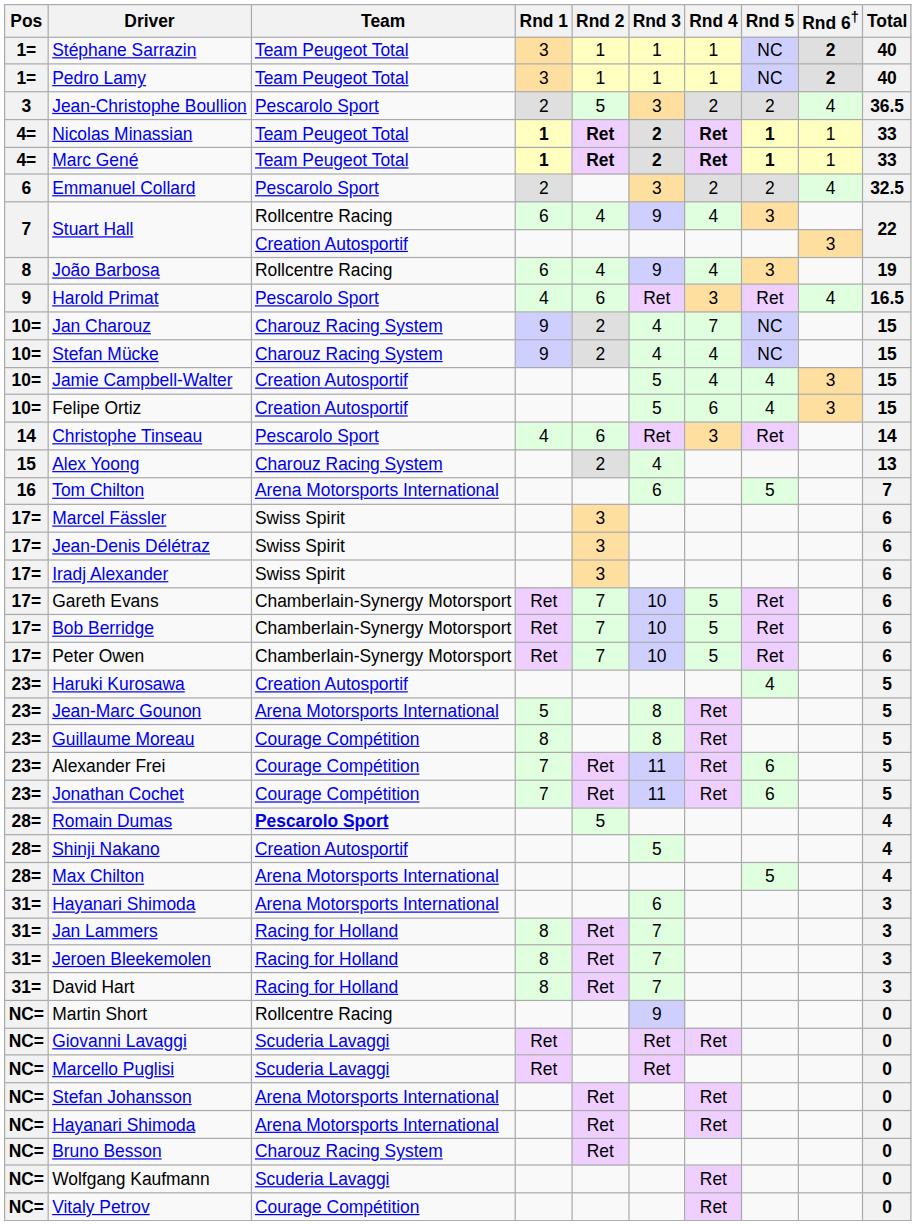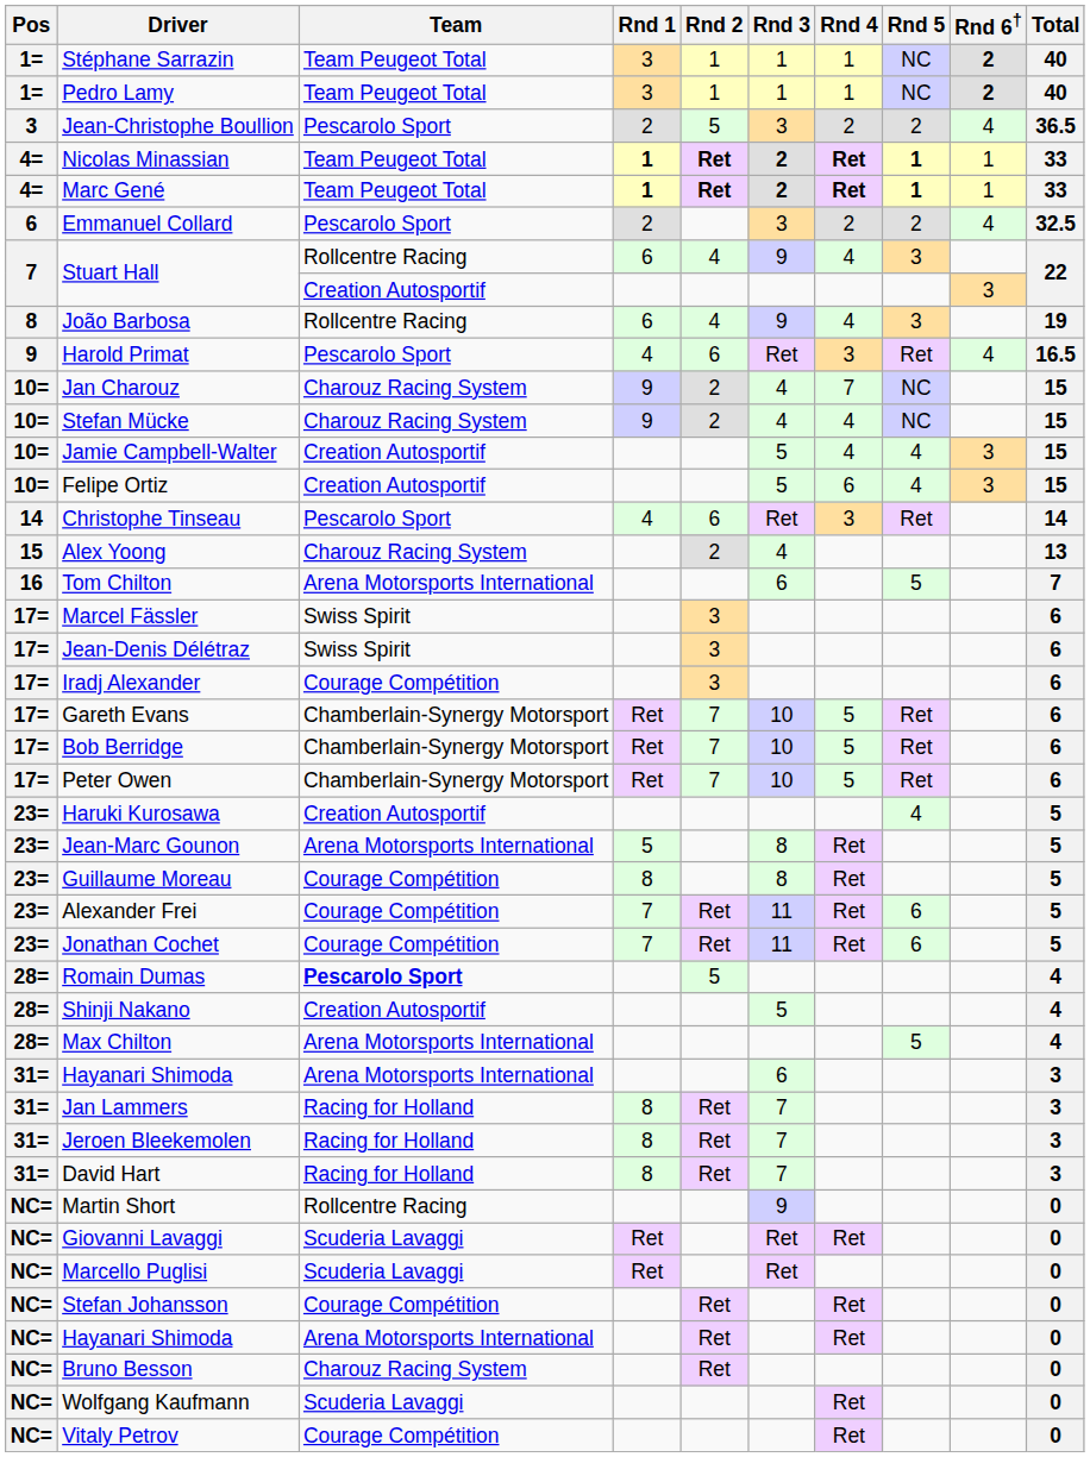 <table class="wikitable" style="font-size: 90%;">
 <tr>
 <th>Pos</th>
 <th>Driver</th>
 <th>Team</th>
 <th>Rnd 1</th>
 <th>Rnd 2</th>
 <th>Rnd 3</th>
 <th>Rnd 4</th>
 <th>Rnd 5</th>
 <th>Rnd 6<sup>†</sup></th>
 <th>Total</th>
 </tr>
 <tr>
 <th>1=</th>
 <td> <a href='#'>Stéphane Sarrazin</a></td>
 <td> <a href='#'>Team Peugeot Total</a></td>
 <td align="center" style="background:#FFDF9F;">3</td>
 <td align="center" style="background:#FFFFBF;">1</td>
 <td align="center" style="background:#FFFFBF;">1</td>
 <td align="center" style="background:#FFFFBF;">1</td>
 <td align="center" style="background:#CFCFFF;">NC</td>
 <td align="center" style="background:#DFDFDF;"><strong>2</strong></td>
 <th align="center">40</th>
 </tr>
 <tr>
 <th>1=</th>
 <td> <a href='#'>Pedro Lamy</a></td>
 <td> <a href='#'>Team Peugeot Total</a></td>
 <td align="center" style="background:#FFDF9F;">3</td>
 <td align="center" style="background:#FFFFBF;">1</td>
 <td align="center" style="background:#FFFFBF;">1</td>
 <td align="center" style="background:#FFFFBF;">1</td>
 <td align="center" style="background:#CFCFFF;">NC</td>
 <td align="center" style="background:#DFDFDF;"><strong>2</strong></td>
 <th align="center">40</th>
 </tr>
 <tr>
 <th>3</th>
 <td> <a href='#'>Jean-Christophe Boullion</a></td>
 <td> <a href='#'>Pescarolo Sport</a></td>
 <td align="center" style="background:#DFDFDF;">2</td>
 <td align="center" style="background:#DFFFDF;">5</td>
 <td align="center" style="background:#FFDF9F;">3</td>
 <td align="center" style="background:#DFDFDF;">2</td>
 <td align="center" style="background:#DFDFDF;">2</td>
 <td align="center" style="background:#DFFFDF;">4</td>
 <th align="center">36.5</th>
 </tr>
 <tr>
 <th>4=</th>
 <td> <a href='#'>Nicolas Minassian</a></td>
 <td> <a href='#'>Team Peugeot Total</a></td>
 <td align="center" style="background:#FFFFBF;"><strong>1</strong></td>
 <td align="center" style="background:#EFCFFF;"><strong>Ret</strong></td>
 <td align="center" style="background:#DFDFDF;"><strong>2</strong></td>
 <td align="center" style="background:#EFCFFF;"><strong>Ret</strong></td>
 <td align="center" style="background:#FFFFBF;"><strong>1</strong></td>
 <td align="center" style="background:#FFFFBF;">1</td>
 <th align="center">33</th>
 </tr>
 <tr>
 <th>4=</th>
 <td> <a href='#'>Marc Gené</a></td>
 <td> <a href='#'>Team Peugeot Total</a></td>
 <td align="center" style="background:#FFFFBF;"><strong>1</strong></td>
 <td align="center" style="background:#EFCFFF;"><strong>Ret</strong></td>
 <td align="center" style="background:#DFDFDF;"><strong>2</strong></td>
 <td align="center" style="background:#EFCFFF;"><strong>Ret</strong></td>
 <td align="center" style="background:#FFFFBF;"><strong>1</strong></td>
 <td align="center" style="background:#FFFFBF;">1</td>
 <th align="center">33</th>
 </tr>
 <tr>
 <th>6</th>
 <td> <a href='#'>Emmanuel Collard</a></td>
 <td> <a href='#'>Pescarolo Sport</a></td>
 <td align="center" style="background:#DFDFDF;">2</td>
 <td></td>
 <td align="center" style="background:#FFDF9F;">3</td>
 <td align="center" style="background:#DFDFDF;">2</td>
 <td align="center" style="background:#DFDFDF;">2</td>
 <td align="center" style="background:#DFFFDF;">4</td>
 <th align="center">32.5</th>
 </tr>
 <tr>
 <th rowspan="2">7</th>
 <td rowspan="2"> <a href='#'>Stuart Hall</a></td>
 <td> Rollcentre Racing</td>
 <td align="center" style="background:#DFFFDF;">6</td>
 <td align="center" style="background:#DFFFDF;">4</td>
 <td align="center" style="background:#CFCFFF;">9</td>
 <td align="center" style="background:#DFFFDF;">4</td>
 <td align="center" style="background:#FFDF9F;">3</td>
 <td></td>
 <th align="center" rowspan="2">22</th>
 </tr>
 <tr>
 <td> <a href='#'>Creation Autosportif</a></td>
 <td></td>
 <td></td>
 <td></td>
 <td></td>
 <td></td>
 <td align="center" style="background:#FFDF9F;">3</td>
 </tr>
 <tr>
 <th>8</th>
 <td> <a href='#'>João Barbosa</a></td>
 <td> Rollcentre Racing</td>
 <td align="center" style="background:#DFFFDF;">6</td>
 <td align="center" style="background:#DFFFDF;">4</td>
 <td align="center" style="background:#CFCFFF;">9</td>
 <td align="center" style="background:#DFFFDF;">4</td>
 <td align="center" style="background:#FFDF9F;">3</td>
 <td></td>
 <th align="center">19</th>
 </tr>
 <tr>
 <th>9</th>
 <td> <a href='#'>Harold Primat</a></td>
 <td> <a href='#'>Pescarolo Sport</a></td>
 <td align="center" style="background:#DFFFDF;">4</td>
 <td align="center" style="background:#DFFFDF;">6</td>
 <td align="center" style="background:#EFCFFF;">Ret</td>
 <td align="center" style="background:#FFDF9F;">3</td>
 <td align="center" style="background:#EFCFFF;">Ret</td>
 <td align="center" style="background:#DFFFDF;">4</td>
 <th align="center">16.5</th>
 </tr>
 <tr>
 <th>10=</th>
 <td> <a href='#'>Jan Charouz</a></td>
 <td> <a href='#'>Charouz Racing System</a></td>
 <td align="center" style="background:#CFCFFF;">9</td>
 <td align="center" style="background:#DFDFDF;">2</td>
 <td align="center" style="background:#DFFFDF;">4</td>
 <td align="center" style="background:#DFFFDF;">7</td>
 <td align="center" style="background:#CFCFFF;">NC</td>
 <td></td>
 <th align="center">15</th>
 </tr>
 <tr>
 <th>10=</th>
 <td> <a href='#'>Stefan Mücke</a></td>
 <td> <a href='#'>Charouz Racing System</a></td>
 <td align="center" style="background:#CFCFFF;">9</td>
 <td align="center" style="background:#DFDFDF;">2</td>
 <td align="center" style="background:#DFFFDF;">4</td>
 <td align="center" style="background:#DFFFDF;">4</td>
 <td align="center" style="background:#CFCFFF;">NC</td>
 <td></td>
 <th align="center">15</th>
 </tr>
 <tr>
 <th>10=</th>
 <td> <a href='#'>Jamie Campbell-Walter</a></td>
 <td> <a href='#'>Creation Autosportif</a></td>
 <td></td>
 <td></td>
 <td align="center" style="background:#DFFFDF;">5</td>
 <td align="center" style="background:#DFFFDF;">4</td>
 <td align="center" style="background:#DFFFDF;">4</td>
 <td align="center" style="background:#FFDF9F;">3</td>
 <th align="center">15</th>
 </tr>
 <tr>
 <th>10=</th>
 <td> Felipe Ortiz</td>
 <td> <a href='#'>Creation Autosportif</a></td>
 <td></td>
 <td></td>
 <td align="center" style="background:#DFFFDF;">5</td>
 <td align="center" style="background:#DFFFDF;">6</td>
 <td align="center" style="background:#DFFFDF;">4</td>
 <td align="center" style="background:#FFDF9F;">3</td>
 <th align="center">15</th>
 </tr>
 <tr>
 <th>14</th>
 <td> <a href='#'>Christophe Tinseau</a></td>
 <td> <a href='#'>Pescarolo Sport</a></td>
 <td align="center" style="background:#DFFFDF;">4</td>
 <td align="center" style="background:#DFFFDF;">6</td>
 <td align="center" style="background:#EFCFFF;">Ret</td>
 <td align="center" style="background:#FFDF9F;">3</td>
 <td align="center" style="background:#EFCFFF;">Ret</td>
 <td></td>
 <th align="center">14</th>
 </tr>
 <tr>
 <th>15</th>
 <td> <a href='#'>Alex Yoong</a></td>
 <td> <a href='#'>Charouz Racing System</a></td>
 <td></td>
 <td align="center" style="background:#DFDFDF;">2</td>
 <td align="center" style="background:#DFFFDF;">4</td>
 <td></td>
 <td></td>
 <td></td>
 <th align="center">13</th>
 </tr>
 <tr>
 <th>16</th>
 <td> <a href='#'>Tom Chilton</a></td>
 <td> <a href='#'>Arena Motorsports International</a></td>
 <td></td>
 <td></td>
 <td align="center" style="background:#DFFFDF;">6</td>
 <td></td>
 <td align="center" style="background:#DFFFDF;">5</td>
 <td></td>
 <th align="center">7</th>
 </tr>
 <tr>
 <th>17=</th>
 <td> <a href='#'>Marcel Fässler</a></td>
 <td> Swiss Spirit</td>
 <td></td>
 <td align="center" style="background:#FFDF9F;">3</td>
 <td></td>
 <td></td>
 <td></td>
 <td></td>
 <th align="center">6</th>
 </tr>
 <tr>
 <th>17=</th>
 <td> <a href='#'>Jean-Denis Délétraz</a></td>
 <td> Swiss Spirit</td>
 <td></td>
 <td align="center" style="background:#FFDF9F;">3</td>
 <td></td>
 <td></td>
 <td></td>
 <td></td>
 <th align="center">6</th>
 </tr>
 <tr>
 <th>17=</th>
 <td> <a href='#'>Iradj Alexander</a></td>
-<td> Swiss Spirit</td>
+<td> <a href='#'>Courage Compétition</a></td>
 <td></td>
 <td align="center" style="background:#FFDF9F;">3</td>
 <td></td>
 <td></td>
 <td></td>
 <td></td>
 <th align="center">6</th>
 </tr>
 <tr>
 <th>17=</th>
 <td> Gareth Evans</td>
 <td> Chamberlain-Synergy Motorsport</td>
 <td align="center" style="background:#EFCFFF;">Ret</td>
 <td align="center" style="background:#DFFFDF;">7</td>
 <td align="center" style="background:#CFCFFF;">10</td>
 <td align="center" style="background:#DFFFDF;">5</td>
 <td align="center" style="background:#EFCFFF;">Ret</td>
 <td></td>
 <th align="center">6</th>
 </tr>
 <tr>
 <th>17=</th>
 <td> <a href='#'>Bob Berridge</a></td>
 <td> Chamberlain-Synergy Motorsport</td>
 <td align="center" style="background:#EFCFFF;">Ret</td>
 <td align="center" style="background:#DFFFDF;">7</td>
 <td align="center" style="background:#CFCFFF;">10</td>
 <td align="center" style="background:#DFFFDF;">5</td>
 <td align="center" style="background:#EFCFFF;">Ret</td>
 <td></td>
 <th align="center">6</th>
 </tr>
 <tr>
 <th>17=</th>
 <td> Peter Owen</td>
 <td> Chamberlain-Synergy Motorsport</td>
 <td align="center" style="background:#EFCFFF;">Ret</td>
 <td align="center" style="background:#DFFFDF;">7</td>
 <td align="center" style="background:#CFCFFF;">10</td>
 <td align="center" style="background:#DFFFDF;">5</td>
 <td align="center" style="background:#EFCFFF;">Ret</td>
 <td></td>
 <th align="center">6</th>
 </tr>
 <tr>
 <th>23=</th>
 <td> <a href='#'>Haruki Kurosawa</a></td>
 <td> <a href='#'>Creation Autosportif</a></td>
 <td></td>
 <td></td>
 <td></td>
 <td></td>
 <td align="center" style="background:#DFFFDF;">4</td>
 <td></td>
 <th align="center">5</th>
 </tr>
 <tr>
 <th>23=</th>
 <td> <a href='#'>Jean-Marc Gounon</a></td>
 <td> <a href='#'>Arena Motorsports International</a></td>
 <td align="center" style="background:#DFFFDF;">5</td>
 <td></td>
 <td align="center" style="background:#DFFFDF;">8</td>
 <td align="center" style="background:#EFCFFF;">Ret</td>
 <td></td>
 <td></td>
 <th align="center">5</th>
 </tr>
 <tr>
 <th>23=</th>
 <td> <a href='#'>Guillaume Moreau</a></td>
 <td> <a href='#'>Courage Compétition</a></td>
 <td align="center" style="background:#DFFFDF;">8</td>
 <td></td>
 <td align="center" style="background:#DFFFDF;">8</td>
 <td align="center" style="background:#EFCFFF;">Ret</td>
 <td></td>
 <td></td>
 <th align="center">5</th>
 </tr>
 <tr>
 <th>23=</th>
 <td> Alexander Frei</td>
 <td> <a href='#'>Courage Compétition</a></td>
 <td align="center" style="background:#DFFFDF;">7</td>
 <td align="center" style="background:#EFCFFF;">Ret</td>
 <td align="center" style="background:#CFCFFF;">11</td>
 <td align="center" style="background:#EFCFFF;">Ret</td>
 <td align="center" style="background:#DFFFDF;">6</td>
 <td></td>
 <th align="center">5</th>
 </tr>
 <tr>
 <th>23=</th>
 <td> <a href='#'>Jonathan Cochet</a></td>
 <td> <a href='#'>Courage Compétition</a></td>
 <td align="center" style="background:#DFFFDF;">7</td>
 <td align="center" style="background:#EFCFFF;">Ret</td>
 <td align="center" style="background:#CFCFFF;">11</td>
 <td align="center" style="background:#EFCFFF;">Ret</td>
 <td align="center" style="background:#DFFFDF;">6</td>
 <td></td>
 <th align="center">5</th>
 </tr>
 <tr>
 <th>28=</th>
 <td> <a href='#'>Romain Dumas</a></td>
 <td><strong> <a href='#'>Pescarolo Sport</a></strong></td>
 <td></td>
 <td align="center" style="background:#DFFFDF;">5</td>
 <td></td>
 <td></td>
 <td></td>
 <td></td>
 <th align="center">4</th>
 </tr>
 <tr>
 <th>28=</th>
 <td> <a href='#'>Shinji Nakano</a></td>
 <td> <a href='#'>Creation Autosportif</a></td>
 <td></td>
 <td></td>
 <td align="center" style="background:#DFFFDF;">5</td>
 <td></td>
 <td></td>
 <td></td>
 <th align="center">4</th>
 </tr>
 <tr>
 <th>28=</th>
 <td> <a href='#'>Max Chilton</a></td>
 <td> <a href='#'>Arena Motorsports International</a></td>
 <td></td>
 <td></td>
 <td></td>
 <td></td>
 <td align="center" style="background:#DFFFDF;">5</td>
 <td></td>
 <th align="center">4</th>
 </tr>
 <tr>
 <th>31=</th>
 <td> <a href='#'>Hayanari Shimoda</a></td>
 <td> <a href='#'>Arena Motorsports International</a></td>
 <td></td>
 <td></td>
 <td align="center" style="background:#DFFFDF;">6</td>
 <td></td>
 <td></td>
 <td></td>
 <th align="center">3</th>
 </tr>
 <tr>
 <th>31=</th>
 <td> <a href='#'>Jan Lammers</a></td>
 <td> <a href='#'>Racing for Holland</a></td>
 <td align="center" style="background:#DFFFDF;">8</td>
 <td align="center" style="background:#EFCFFF;">Ret</td>
 <td align="center" style="background:#DFFFDF;">7</td>
 <td></td>
 <td></td>
 <td></td>
 <th align="center">3</th>
 </tr>
 <tr>
 <th>31=</th>
 <td> <a href='#'>Jeroen Bleekemolen</a></td>
 <td> <a href='#'>Racing for Holland</a></td>
 <td align="center" style="background:#DFFFDF;">8</td>
 <td align="center" style="background:#EFCFFF;">Ret</td>
 <td align="center" style="background:#DFFFDF;">7</td>
 <td></td>
 <td></td>
 <td></td>
 <th align="center">3</th>
 </tr>
 <tr>
 <th>31=</th>
 <td> David Hart</td>
 <td> <a href='#'>Racing for Holland</a></td>
 <td align="center" style="background:#DFFFDF;">8</td>
 <td align="center" style="background:#EFCFFF;">Ret</td>
 <td align="center" style="background:#DFFFDF;">7</td>
 <td></td>
 <td></td>
 <td></td>
 <th align="center">3</th>
 </tr>
 <tr>
 <th>NC=</th>
 <td> Martin Short</td>
 <td> Rollcentre Racing</td>
 <td></td>
 <td></td>
 <td align="center" style="background:#CFCFFF;">9</td>
 <td></td>
 <td></td>
 <td></td>
 <th align="center">0</th>
 </tr>
 <tr>
 <th>NC=</th>
 <td> <a href='#'>Giovanni Lavaggi</a></td>
 <td> <a href='#'>Scuderia Lavaggi</a></td>
 <td align="center" style="background:#EFCFFF;">Ret</td>
 <td></td>
 <td align="center" style="background:#EFCFFF;">Ret</td>
 <td align="center" style="background:#EFCFFF;">Ret</td>
 <td></td>
 <td></td>
 <th align="center">0</th>
 </tr>
 <tr>
 <th>NC=</th>
 <td> <a href='#'>Marcello Puglisi</a></td>
 <td> <a href='#'>Scuderia Lavaggi</a></td>
 <td align="center" style="background:#EFCFFF;">Ret</td>
 <td></td>
 <td align="center" style="background:#EFCFFF;">Ret</td>
 <td></td>
 <td></td>
 <td></td>
 <th align="center">0</th>
 </tr>
 <tr>
 <th>NC=</th>
 <td> <a href='#'>Stefan Johansson</a></td>
-<td> <a href='#'>Arena Motorsports International</a></td>
+<td> <a href='#'>Courage Compétition</a></td>
 <td></td>
 <td align="center" style="background:#EFCFFF;">Ret</td>
 <td></td>
 <td align="center" style="background:#EFCFFF;">Ret</td>
 <td></td>
 <td></td>
 <th align="center">0</th>
 </tr>
 <tr>
 <th>NC=</th>
 <td> <a href='#'>Hayanari Shimoda</a></td>
 <td> <a href='#'>Arena Motorsports International</a></td>
 <td></td>
 <td align="center" style="background:#EFCFFF;">Ret</td>
 <td></td>
 <td align="center" style="background:#EFCFFF;">Ret</td>
 <td></td>
 <td></td>
 <th align="center">0</th>
 </tr>
 <tr>
 <th>NC=</th>
 <td> <a href='#'>Bruno Besson</a></td>
 <td> <a href='#'>Charouz Racing System</a></td>
 <td></td>
 <td align="center" style="background:#EFCFFF;">Ret</td>
 <td></td>
 <td></td>
 <td></td>
 <td></td>
 <th align="center">0</th>
 </tr>
 <tr>
 <th>NC=</th>
 <td> Wolfgang Kaufmann</td>
 <td> <a href='#'>Scuderia Lavaggi</a></td>
 <td></td>
 <td></td>
 <td></td>
 <td align="center" style="background:#EFCFFF;">Ret</td>
 <td></td>
 <td></td>
 <th align="center">0</th>
 </tr>
 <tr>
 <th>NC=</th>
 <td> <a href='#'>Vitaly Petrov</a></td>
 <td> <a href='#'>Courage Compétition</a></td>
 <td></td>
 <td></td>
 <td></td>
 <td align="center" style="background:#EFCFFF;">Ret</td>
 <td></td>
 <td></td>
 <th align="center">0</th>
 </tr>
 </table>
